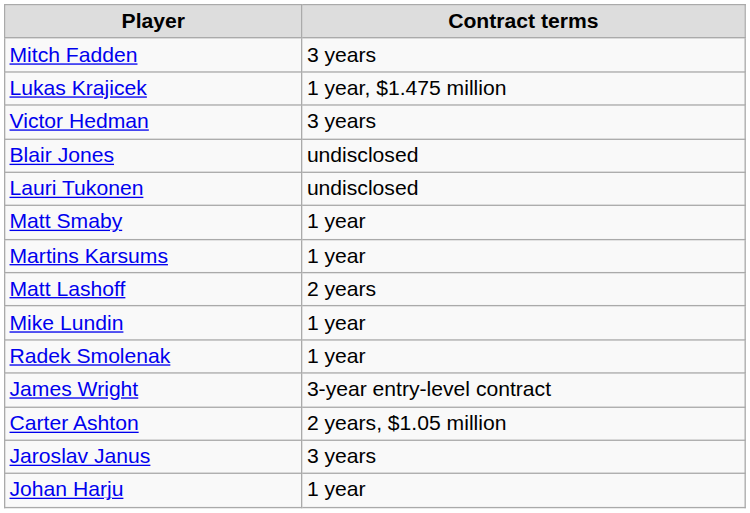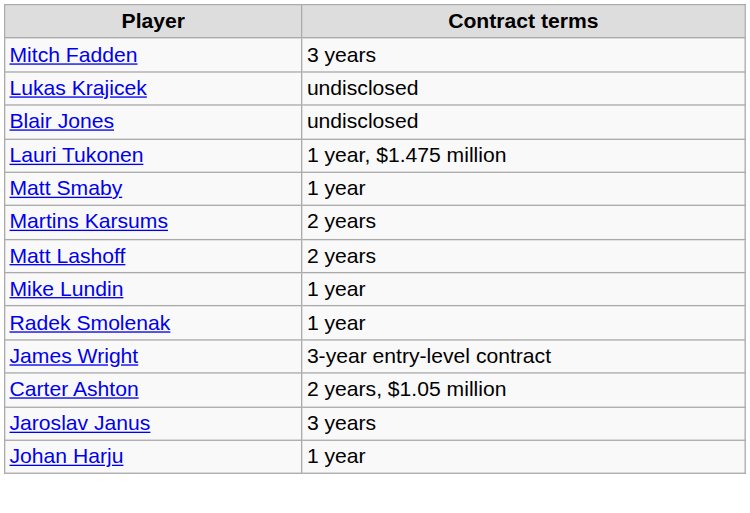 <table class="wikitable" style="width:90%;">
 <tr style="text-align:center; background:#ddd;">
 <td><strong>Player</strong></td>
 <td><strong>Contract terms</strong></td>
 </tr>
 <tr>
 <td><a href='#'>Mitch Fadden</a></td>
 <td>3 years</td>
 </tr>
 <tr>
 <td><a href='#'>Lukas Krajicek</a></td>
-<td>1 year, $1.475 million</td>
-</tr>
-<tr>
-<td><a href='#'>Victor Hedman</a></td>
-<td>3 years</td>
+<td>undisclosed</td>
 </tr>
 <tr>
 <td><a href='#'>Blair Jones</a></td>
 <td>undisclosed</td>
 </tr>
 <tr>
 <td><a href='#'>Lauri Tukonen</a></td>
-<td>undisclosed</td>
+<td>1 year, $1.475 million</td>
 </tr>
 <tr>
 <td><a href='#'>Matt Smaby</a></td>
 <td>1 year</td>
 </tr>
 <tr>
 <td><a href='#'>Martins Karsums</a></td>
-<td>1 year</td>
+<td>2 years</td>
 </tr>
 <tr>
 <td><a href='#'>Matt Lashoff</a></td>
 <td>2 years</td>
 </tr>
 <tr>
 <td><a href='#'>Mike Lundin</a></td>
 <td>1 year</td>
 </tr>
 <tr>
 <td><a href='#'>Radek Smolenak</a></td>
 <td>1 year</td>
 </tr>
 <tr>
 <td><a href='#'>James Wright</a></td>
 <td>3-year entry-level contract</td>
 </tr>
 <tr>
 <td><a href='#'>Carter Ashton</a></td>
 <td>2 years, $1.05 million</td>
 </tr>
 <tr>
 <td><a href='#'>Jaroslav Janus</a></td>
 <td>3 years</td>
 </tr>
 <tr>
 <td><a href='#'>Johan Harju</a></td>
 <td>1 year</td>
 </tr>
 </table>
